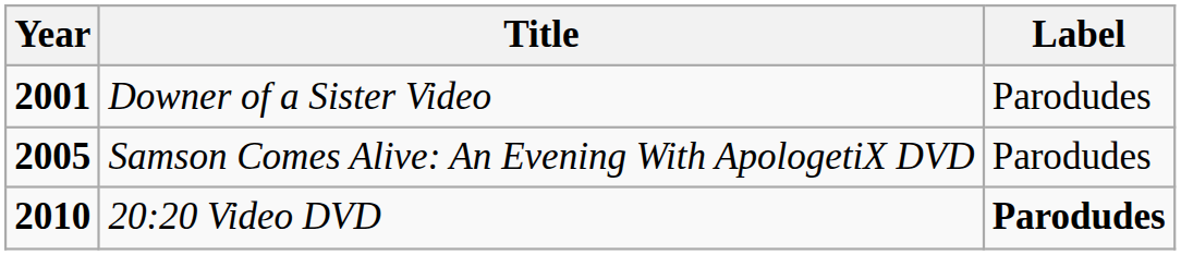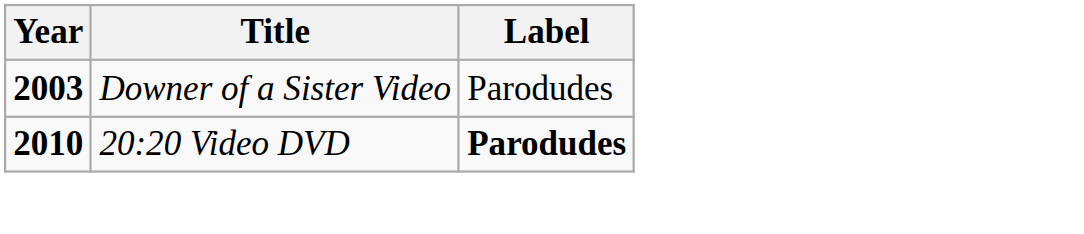 <table class="wikitable">
 <tr>
 <th>Year</th>
 <th>Title</th>
 <th>Label</th>
 </tr>
 <tr>
-<td><strong>2001</strong></td>
+<td><strong>2003</strong></td>
 <td><em>Downer of a Sister Video</em></td>
-<td>Parodudes</td>
-</tr>
-<tr>
-<td><strong>2005</strong></td>
-<td><em>Samson Comes Alive: An Evening With ApologetiX DVD</em></td>
 <td>Parodudes</td>
 </tr>
 <tr>
 <td><strong>2010</strong></td>
 <td><em>20:20 Video DVD</em></td>
 <td><strong>Parodudes</strong></td>
 </tr>
 </table>
